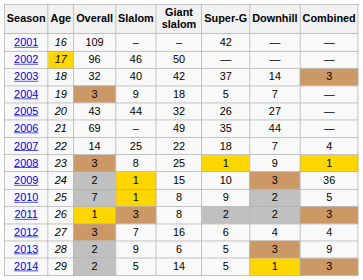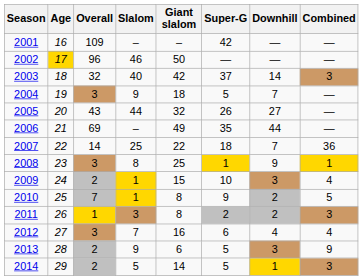 <table class="wikitable" style="text-align:center; font-size:100%;">
 <tr>
 <th>Season</th>
 <th>Age</th>
 <th>Overall</th>
 <th>Slalom</th>
 <th>Giant<br> slalom </th>
 <th>Super-G</th>
 <th>Downhill</th>
 <th>Combined</th>
 </tr>
 <tr>
 <td><a href='#'>2001</a></td>
 <td><em>16</em></td>
 <td>109</td>
 <td>–</td>
 <td>–</td>
 <td>42</td>
 <td>—</td>
 <td>—</td>
 </tr>
 <tr>
 <td><a href='#'>2002</a></td>
 <td style="background: gold;"><em>17</em></td>
 <td>96</td>
 <td>46</td>
 <td>50</td>
 <td>—</td>
 <td>—</td>
 <td>—</td>
 </tr>
 <tr>
 <td><a href='#'>2003</a></td>
 <td><em>18</em></td>
 <td>32</td>
 <td>40</td>
 <td>42</td>
 <td>37</td>
 <td>14</td>
 <td bgcolor="cc9966">3</td>
 </tr>
 <tr>
 <td><a href='#'>2004</a></td>
 <td><em>19</em></td>
 <td bgcolor="cc9966">3</td>
 <td>9</td>
 <td>18</td>
 <td>5</td>
 <td>7</td>
 <td>—</td>
 </tr>
 <tr>
 <td><a href='#'>2005</a></td>
 <td><em>20</em></td>
 <td>43</td>
 <td>44</td>
 <td>32</td>
 <td>26</td>
 <td>27</td>
 <td>—</td>
 </tr>
 <tr>
 <td><a href='#'>2006</a></td>
 <td><em>21</em></td>
 <td>69</td>
 <td>–</td>
 <td>49</td>
 <td>35</td>
 <td>44</td>
 <td>—</td>
 </tr>
 <tr>
 <td><a href='#'>2007</a></td>
 <td><em>22</em></td>
 <td>14</td>
 <td>25</td>
 <td>22</td>
 <td>18</td>
 <td>7</td>
-<td>4</td>
+<td>36</td>
 </tr>
 <tr>
 <td><a href='#'>2008</a></td>
 <td><em>23</em></td>
 <td bgcolor="cc9966">3</td>
 <td>8</td>
 <td>25</td>
 <td bgcolor="gold">1</td>
 <td>9</td>
 <td bgcolor="gold">1</td>
 </tr>
 <tr>
 <td><a href='#'>2009</a></td>
 <td><em>24</em></td>
 <td bgcolor="silver">2</td>
 <td bgcolor="gold">1</td>
 <td>15</td>
 <td>10</td>
 <td bgcolor="cc9966">3</td>
-<td>36</td>
+<td>4</td>
 </tr>
 <tr>
 <td><a href='#'>2010</a></td>
 <td><em>25</em></td>
 <td bgcolor="silver">7</td>
 <td bgcolor="gold">1</td>
 <td>8</td>
 <td>9</td>
 <td bgcolor="silver">2</td>
 <td>5</td>
 </tr>
 <tr>
 <td><a href='#'>2011</a></td>
 <td><em>26</em></td>
 <td bgcolor="gold">1</td>
 <td bgcolor="cc9966">3</td>
 <td>8</td>
 <td bgcolor="silver">2</td>
 <td bgcolor="silver">2</td>
 <td bgcolor="cc9966">3</td>
 </tr>
 <tr>
 <td><a href='#'>2012</a></td>
 <td><em>27</em></td>
 <td bgcolor="cc9966">3</td>
 <td>7</td>
 <td>16</td>
 <td>6</td>
 <td>4</td>
 <td>4</td>
 </tr>
 <tr>
 <td><a href='#'>2013</a></td>
 <td><em>28</em></td>
 <td bgcolor="silver">2</td>
 <td>9</td>
 <td>6</td>
 <td>5</td>
 <td bgcolor="cc9966">3</td>
 <td>9</td>
 </tr>
 <tr>
 <td><a href='#'>2014</a></td>
 <td><em>29</em></td>
 <td bgcolor="silver">2</td>
 <td>5</td>
 <td>14</td>
 <td>5</td>
 <td bgcolor="gold">1</td>
 <td bgcolor="cc9966">3</td>
 </tr>
 </table>
